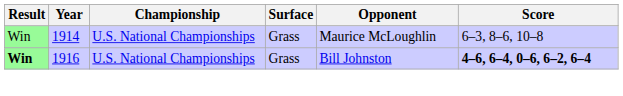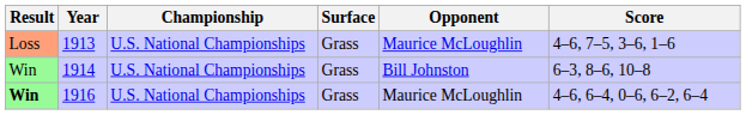 <table class="sortable wikitable">
 <tr>
 <th style="width:45px">Result</th>
 <th style="width:40px">Year</th>
 <th style="width:200px">Championship</th>
 <th style="width:50px">Surface</th>
 <th style="width:160px">Opponent</th>
 <th style="width:180px" class="unsortable">Score</th>
 </tr>
 <tr style="background:#ccf;">
+<td style="background:#ffa07a;">Loss</td>
+<td><a href='#'>1913</a></td>
+<td><a href='#'>U.S. National Championships</a></td>
+<td>Grass</td>
+<td> <a href='#'>Maurice McLoughlin</a></td>
+<td>4–6, 7–5, 3–6, 1–6</td>
+</tr>
+<tr style="background:#ccf;">
 <td style="background:#98fb98;">Win</td>
 <td><a href='#'>1914</a></td>
 <td><a href='#'>U.S. National Championships</a></td>
 <td>Grass</td>
-<td> Maurice McLoughlin</td>
+<td> <a href='#'>Bill Johnston</a></td>
 <td>6–3, 8–6, 10–8</td>
 </tr>
 <tr style="background:#ccf;">
 <td style="background:#98fb98;"><strong>Win</strong></td>
 <td><a href='#'>1916</a></td>
 <td><a href='#'>U.S. National Championships</a></td>
 <td>Grass</td>
-<td> <a href='#'>Bill Johnston</a></td>
-<td><strong>4–6, 6–4, 0–6, 6–2, 6–4</strong></td>
+<td> Maurice McLoughlin</td>
+<td>4–6, 6–4, 0–6, 6–2, 6–4</td>
 </tr>
 </table>
